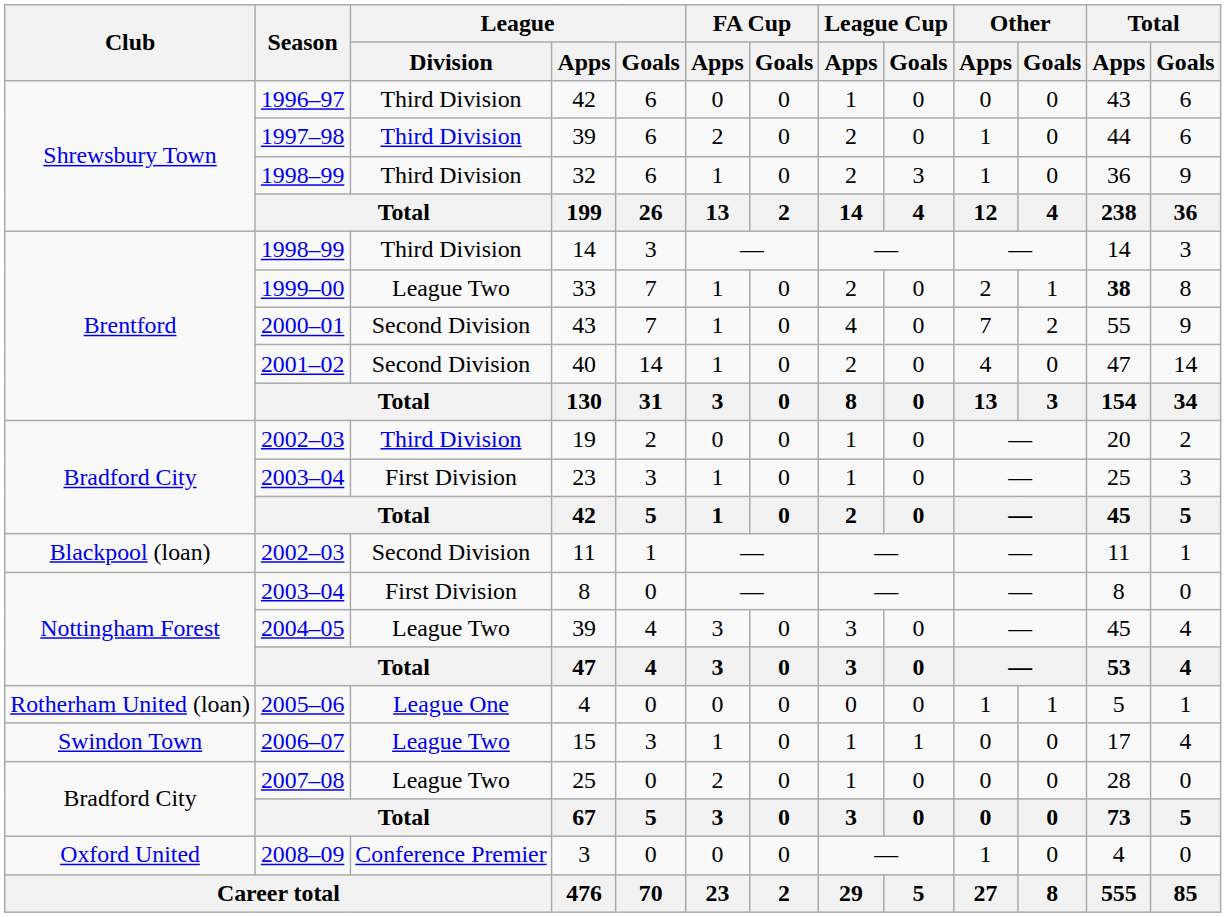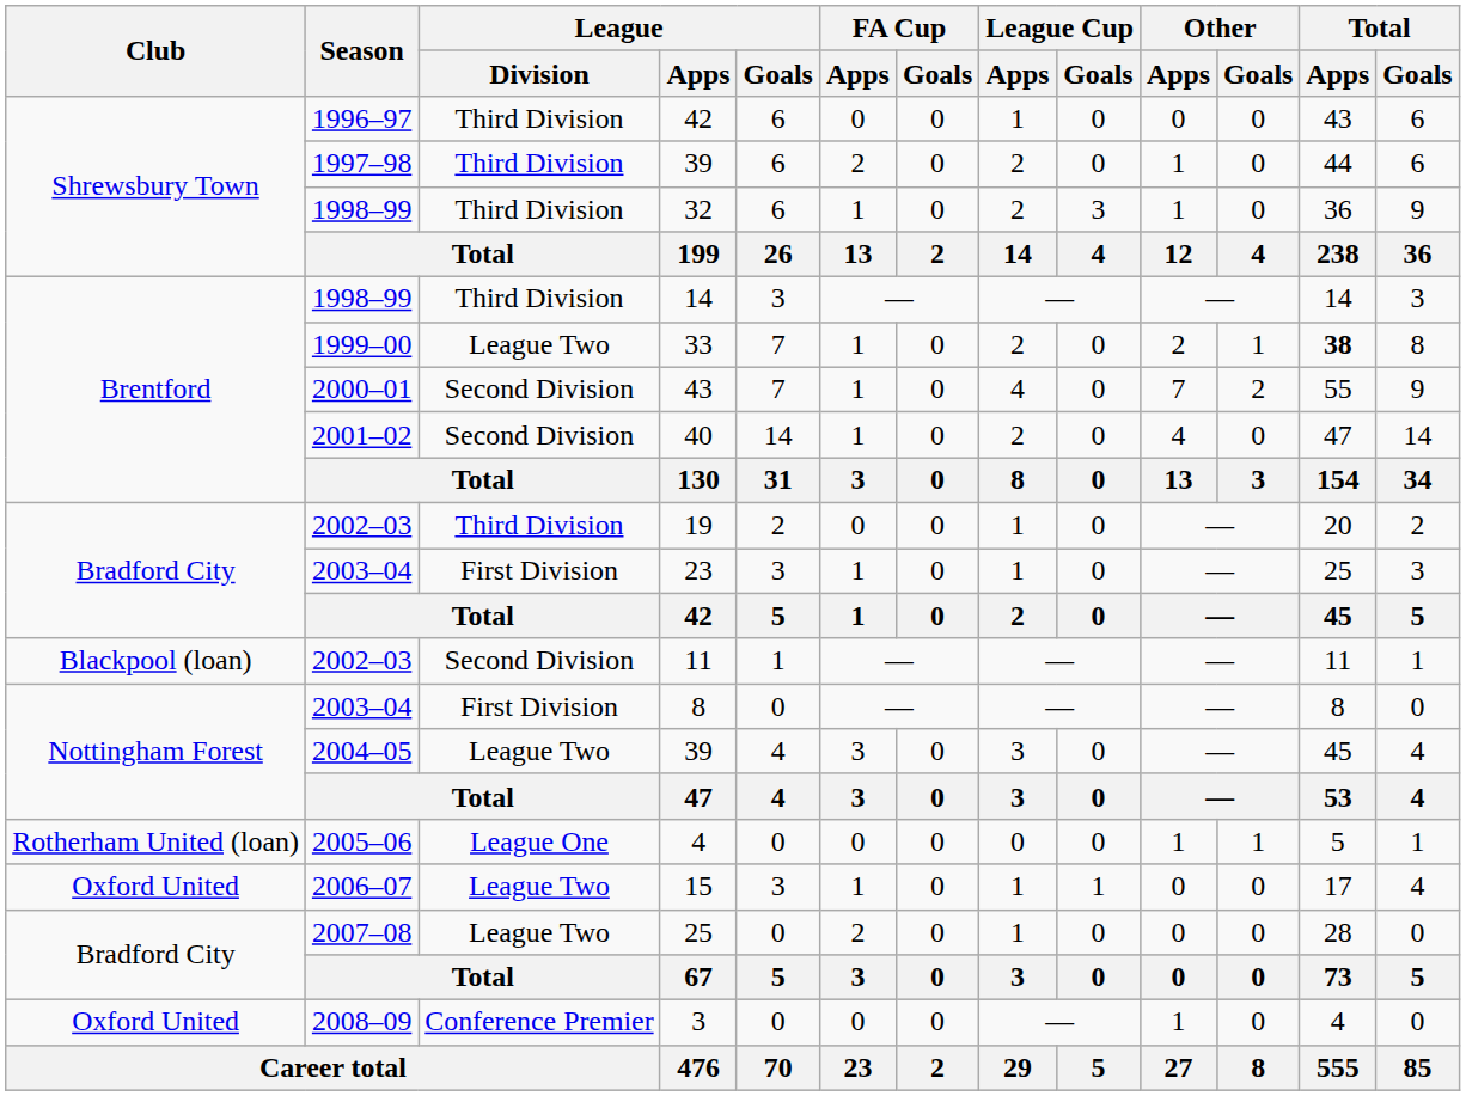 <table class="wikitable" style="text-align: center">
 <tr>
 <th rowspan="2">Club</th>
 <th rowspan="2">Season</th>
 <th colspan="3">League</th>
 <th colspan="2">FA Cup</th>
 <th colspan="2">League Cup</th>
 <th colspan="2">Other</th>
 <th colspan="2">Total</th>
 </tr>
 <tr>
 <th>Division</th>
 <th>Apps</th>
 <th>Goals</th>
 <th>Apps</th>
 <th>Goals</th>
 <th>Apps</th>
 <th>Goals</th>
 <th>Apps</th>
 <th>Goals</th>
 <th>Apps</th>
 <th>Goals</th>
 </tr>
 <tr>
 <td rowspan="4"><a href='#'>Shrewsbury Town</a></td>
 <td><a href='#'>1996–97</a></td>
 <td>Third Division</td>
 <td>42</td>
 <td>6</td>
 <td>0</td>
 <td>0</td>
 <td>1</td>
 <td>0</td>
 <td>0</td>
 <td>0</td>
 <td>43</td>
 <td>6</td>
 </tr>
 <tr>
 <td><a href='#'>1997–98</a></td>
 <td><a href='#'>Third Division</a></td>
 <td>39</td>
 <td>6</td>
 <td>2</td>
 <td>0</td>
 <td>2</td>
 <td>0</td>
 <td>1</td>
 <td>0</td>
 <td>44</td>
 <td>6</td>
 </tr>
 <tr>
 <td><a href='#'>1998–99</a></td>
 <td>Third Division</td>
 <td>32</td>
 <td>6</td>
 <td>1</td>
 <td>0</td>
 <td>2</td>
 <td>3</td>
 <td>1</td>
 <td>0</td>
 <td>36</td>
 <td>9</td>
 </tr>
 <tr>
 <th colspan="2">Total</th>
 <th>199</th>
 <th>26</th>
 <th>13</th>
 <th>2</th>
 <th>14</th>
 <th>4</th>
 <th>12</th>
 <th>4</th>
 <th>238</th>
 <th>36</th>
 </tr>
 <tr>
 <td rowspan="5"><a href='#'>Brentford</a></td>
 <td><a href='#'>1998–99</a></td>
 <td>Third Division</td>
 <td>14</td>
 <td>3</td>
 <td colspan="2">―</td>
 <td colspan="2">―</td>
 <td colspan="2">―</td>
 <td>14</td>
 <td>3</td>
 </tr>
 <tr>
 <td><a href='#'>1999–00</a></td>
 <td>League Two</td>
 <td>33</td>
 <td>7</td>
 <td>1</td>
 <td>0</td>
 <td>2</td>
 <td>0</td>
 <td>2</td>
 <td>1</td>
 <td><strong>38</strong></td>
 <td>8</td>
 </tr>
 <tr>
 <td><a href='#'>2000–01</a></td>
 <td>Second Division</td>
 <td>43</td>
 <td>7</td>
 <td>1</td>
 <td>0</td>
 <td>4</td>
 <td>0</td>
 <td>7</td>
 <td>2</td>
 <td>55</td>
 <td>9</td>
 </tr>
 <tr>
 <td><a href='#'>2001–02</a></td>
 <td>Second Division</td>
 <td>40</td>
 <td>14</td>
 <td>1</td>
 <td>0</td>
 <td>2</td>
 <td>0</td>
 <td>4</td>
 <td>0</td>
 <td>47</td>
 <td>14</td>
 </tr>
 <tr>
 <th colspan="2">Total</th>
 <th>130</th>
 <th>31</th>
 <th>3</th>
 <th>0</th>
 <th>8</th>
 <th>0</th>
 <th>13</th>
 <th>3</th>
 <th>154</th>
 <th>34</th>
 </tr>
 <tr>
 <td rowspan="3"><a href='#'>Bradford City</a></td>
 <td><a href='#'>2002–03</a></td>
 <td><a href='#'>Third Division</a></td>
 <td>19</td>
 <td>2</td>
 <td>0</td>
 <td>0</td>
 <td>1</td>
 <td>0</td>
 <td colspan="2">―</td>
 <td>20</td>
 <td>2</td>
 </tr>
 <tr>
 <td><a href='#'>2003–04</a></td>
 <td>First Division</td>
 <td>23</td>
 <td>3</td>
 <td>1</td>
 <td>0</td>
 <td>1</td>
 <td>0</td>
 <td colspan="2">―</td>
 <td>25</td>
 <td>3</td>
 </tr>
 <tr>
 <th colspan="2">Total</th>
 <th>42</th>
 <th>5</th>
 <th>1</th>
 <th>0</th>
 <th>2</th>
 <th>0</th>
 <th colspan="2">―</th>
 <th>45</th>
 <th>5</th>
 </tr>
 <tr>
 <td><a href='#'>Blackpool</a> (loan)</td>
 <td><a href='#'>2002–03</a></td>
 <td>Second Division</td>
 <td>11</td>
 <td>1</td>
 <td colspan="2">―</td>
 <td colspan="2">―</td>
 <td colspan="2">―</td>
 <td>11</td>
 <td>1</td>
 </tr>
 <tr>
 <td rowspan="3"><a href='#'>Nottingham Forest</a></td>
 <td><a href='#'>2003–04</a></td>
 <td>First Division</td>
 <td>8</td>
 <td>0</td>
 <td colspan="2">―</td>
 <td colspan="2">―</td>
 <td colspan="2">―</td>
 <td>8</td>
 <td>0</td>
 </tr>
 <tr>
 <td><a href='#'>2004–05</a></td>
 <td>League Two</td>
 <td>39</td>
 <td>4</td>
 <td>3</td>
 <td>0</td>
 <td>3</td>
 <td>0</td>
 <td colspan="2">―</td>
 <td>45</td>
 <td>4</td>
 </tr>
 <tr>
 <th colspan="2">Total</th>
 <th>47</th>
 <th>4</th>
 <th>3</th>
 <th>0</th>
 <th>3</th>
 <th>0</th>
 <th colspan="2">―</th>
 <th>53</th>
 <th>4</th>
 </tr>
 <tr>
 <td><a href='#'>Rotherham United</a> (loan)</td>
 <td><a href='#'>2005–06</a></td>
 <td><a href='#'>League One</a></td>
 <td>4</td>
 <td>0</td>
 <td>0</td>
 <td>0</td>
 <td>0</td>
 <td>0</td>
 <td>1</td>
 <td>1</td>
 <td>5</td>
 <td>1</td>
 </tr>
 <tr>
-<td><a href='#'>Swindon Town</a></td>
+<td><a href='#'>Oxford United</a></td>
 <td><a href='#'>2006–07</a></td>
 <td><a href='#'>League Two</a></td>
 <td>15</td>
 <td>3</td>
 <td>1</td>
 <td>0</td>
 <td>1</td>
 <td>1</td>
 <td>0</td>
 <td>0</td>
 <td>17</td>
 <td>4</td>
 </tr>
 <tr>
 <td rowspan="2">Bradford City</td>
 <td><a href='#'>2007–08</a></td>
 <td>League Two</td>
 <td>25</td>
 <td>0</td>
 <td>2</td>
 <td>0</td>
 <td>1</td>
 <td>0</td>
 <td>0</td>
 <td>0</td>
 <td>28</td>
 <td>0</td>
 </tr>
 <tr>
 <th colspan="2">Total</th>
 <th>67</th>
 <th>5</th>
 <th>3</th>
 <th>0</th>
 <th>3</th>
 <th>0</th>
 <th>0</th>
 <th>0</th>
 <th>73</th>
 <th>5</th>
 </tr>
 <tr>
 <td><a href='#'>Oxford United</a></td>
 <td><a href='#'>2008–09</a></td>
 <td><a href='#'>Conference Premier</a></td>
 <td>3</td>
 <td>0</td>
 <td>0</td>
 <td>0</td>
 <td colspan="2">―</td>
 <td>1</td>
 <td>0</td>
 <td>4</td>
 <td>0</td>
 </tr>
 <tr>
 <th colspan="3">Career total</th>
 <th>476</th>
 <th>70</th>
 <th>23</th>
 <th>2</th>
 <th>29</th>
 <th>5</th>
 <th>27</th>
 <th>8</th>
 <th>555</th>
 <th>85</th>
 </tr>
 </table>
